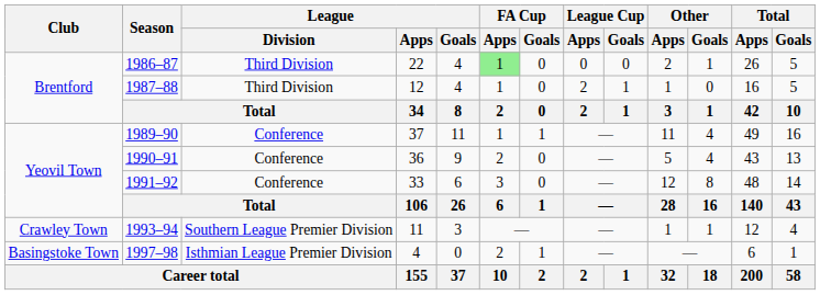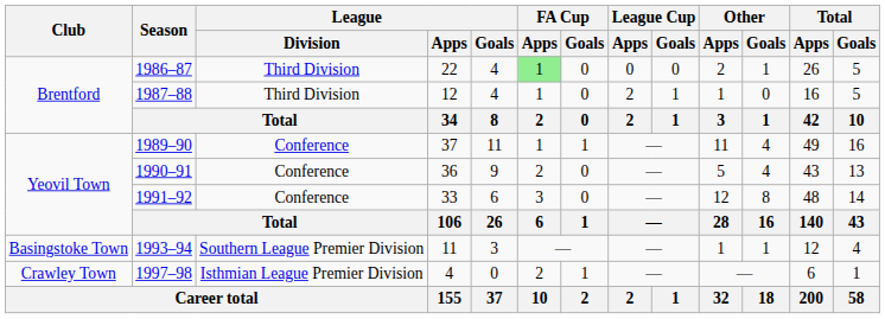 <table class="wikitable" style="text-align: center;">
 <tr>
 <th rowspan="2">Club</th>
 <th rowspan="2">Season</th>
 <th colspan="3">League</th>
 <th colspan="2">FA Cup</th>
 <th colspan="2">League Cup</th>
 <th colspan="2">Other</th>
 <th colspan="2">Total</th>
 </tr>
 <tr>
 <th>Division</th>
 <th>Apps</th>
 <th>Goals</th>
 <th>Apps</th>
 <th>Goals</th>
 <th>Apps</th>
 <th>Goals</th>
 <th>Apps</th>
 <th>Goals</th>
 <th>Apps</th>
 <th>Goals</th>
 </tr>
 <tr>
 <td rowspan="3"><a href='#'>Brentford</a></td>
 <td><a href='#'>1986–87</a></td>
 <td><a href='#'>Third Division</a></td>
 <td>22</td>
 <td>4</td>
 <td style="background: lightgreen;">1</td>
 <td>0</td>
 <td>0</td>
 <td>0</td>
 <td>2</td>
 <td>1</td>
 <td>26</td>
 <td>5</td>
 </tr>
 <tr>
 <td><a href='#'>1987–88</a></td>
 <td>Third Division</td>
 <td>12</td>
 <td>4</td>
 <td>1</td>
 <td>0</td>
 <td>2</td>
 <td>1</td>
 <td>1</td>
 <td>0</td>
 <td>16</td>
 <td>5</td>
 </tr>
 <tr>
 <th colspan="2">Total</th>
 <th>34</th>
 <th>8</th>
 <th>2</th>
 <th>0</th>
 <th>2</th>
 <th>1</th>
 <th>3</th>
 <th>1</th>
 <th>42</th>
 <th>10</th>
 </tr>
 <tr>
 <td rowspan="4"><a href='#'>Yeovil Town</a></td>
 <td><a href='#'>1989–90</a></td>
 <td><a href='#'>Conference</a></td>
 <td>37</td>
 <td>11</td>
 <td>1</td>
 <td>1</td>
 <td colspan="2">—</td>
 <td>11</td>
 <td>4</td>
 <td>49</td>
 <td>16</td>
 </tr>
 <tr>
 <td><a href='#'>1990–91</a></td>
 <td>Conference</td>
 <td>36</td>
 <td>9</td>
 <td>2</td>
 <td>0</td>
 <td colspan="2">—</td>
 <td>5</td>
 <td>4</td>
 <td>43</td>
 <td>13</td>
 </tr>
 <tr>
 <td><a href='#'>1991–92</a></td>
 <td>Conference</td>
 <td>33</td>
 <td>6</td>
 <td>3</td>
 <td>0</td>
 <td colspan="2">—</td>
 <td>12</td>
 <td>8</td>
 <td>48</td>
 <td>14</td>
 </tr>
 <tr>
 <th colspan="2">Total</th>
 <th>106</th>
 <th>26</th>
 <th>6</th>
 <th>1</th>
 <th colspan="2">—</th>
 <th>28</th>
 <th>16</th>
 <th>140</th>
 <th>43</th>
 </tr>
 <tr>
-<td><a href='#'>Crawley Town</a></td>
+<td><a href='#'>Basingstoke Town</a></td>
 <td><a href='#'>1993–94</a></td>
 <td><a href='#'>Southern League</a> Premier Division</td>
 <td>11</td>
 <td>3</td>
 <td colspan="2">—</td>
 <td colspan="2">—</td>
 <td>1</td>
 <td>1</td>
 <td>12</td>
 <td>4</td>
 </tr>
 <tr>
-<td><a href='#'>Basingstoke Town</a></td>
+<td><a href='#'>Crawley Town</a></td>
 <td><a href='#'>1997–98</a></td>
 <td><a href='#'>Isthmian League</a> Premier Division</td>
 <td>4</td>
 <td>0</td>
 <td>2</td>
 <td>1</td>
 <td colspan="2">—</td>
 <td colspan="2">—</td>
 <td>6</td>
 <td>1</td>
 </tr>
 <tr>
 <th colspan="3">Career total</th>
 <th>155</th>
 <th>37</th>
 <th>10</th>
 <th>2</th>
 <th>2</th>
 <th>1</th>
 <th>32</th>
 <th>18</th>
 <th>200</th>
 <th>58</th>
 </tr>
 </table>
